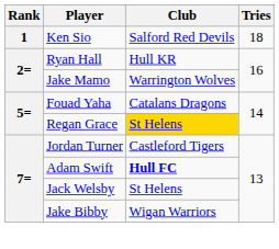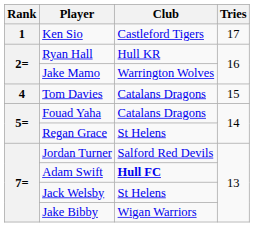 <table class="wikitable" style="text-align:center">
 <tr>
 <th>Rank</th>
 <th>Player</th>
 <th>Club</th>
 <th>Tries</th>
 </tr>
 <tr>
 <th>1</th>
 <td align="left"> <a href='#'>Ken Sio</a></td>
-<td align="left"> <a href='#'>Salford Red Devils</a></td>
-<td>18</td>
+<td align="left"> <a href='#'>Castleford Tigers</a></td>
+<td>17</td>
 </tr>
 <tr>
 <th rowspan=2>2=</th>
 <td align="left"> <a href='#'>Ryan Hall</a></td>
 <td align="left"> <a href='#'>Hull KR</a></td>
 <td rowspan=2>16</td>
 </tr>
 <tr>
 <td align="left"> <a href='#'>Jake Mamo</a></td>
 <td align="left"> <a href='#'>Warrington Wolves</a></td>
 </tr>
 <tr>
+<th>4</th>
+<td align="left"> <a href='#'>Tom Davies</a></td>
+<td align="left"> <a href='#'>Catalans Dragons</a></td>
+<td>15</td>
+</tr>
+<tr>
 <th rowspan=2>5=</th>
 <td align="left"> <a href='#'>Fouad Yaha</a></td>
 <td align="left"> <a href='#'>Catalans Dragons</a></td>
 <td rowspan=2>14</td>
 </tr>
 <tr>
 <td align="left"> <a href='#'>Regan Grace</a></td>
-<td align="left" style="background: gold;"> <a href='#'>St Helens</a></td>
+<td align="left"> <a href='#'>St Helens</a></td>
 </tr>
 <tr>
 <th Rowspan=4>7=</th>
 <td align="left"> <a href='#'>Jordan Turner</a></td>
-<td align="left"> <a href='#'>Castleford Tigers</a></td>
+<td align="left"> <a href='#'>Salford Red Devils</a></td>
 <td Rowspan=4>13</td>
 </tr>
 <tr>
 <td align="left"> <a href='#'>Adam Swift</a></td>
 <td align="left"><strong> <a href='#'>Hull FC</a></strong></td>
 </tr>
 <tr>
 <td align="left"> <a href='#'>Jack Welsby</a></td>
 <td align="left"> <a href='#'>St Helens</a></td>
 </tr>
 <tr>
 <td align="left"> <a href='#'>Jake Bibby</a></td>
 <td align="left"> <a href='#'>Wigan Warriors</a></td>
 </tr>
 </table>
